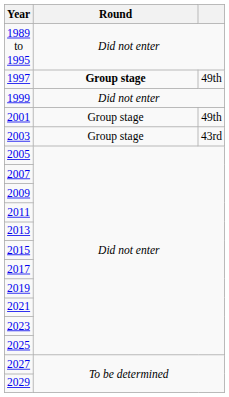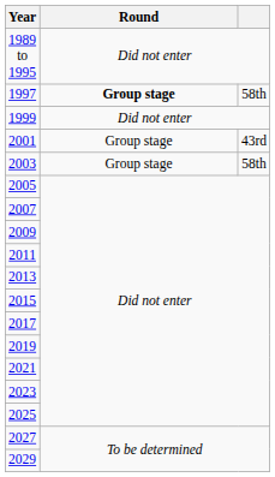 <table class="wikitable" style="text-align: center; font-size:90%">
 <tr>
 <th>Year</th>
 <th style="width:200px">Round</th>
 <th></th>
 </tr>
 <tr>
 <td><a href='#'>1989</a><br>to<br><a href='#'>1995</a></td>
 <td colspan="2"><em>Did not enter</em></td>
 </tr>
 <tr>
 <td><a href='#'>1997</a></td>
 <td><strong>Group stage</strong></td>
-<td>49th</td>
+<td>58th</td>
 </tr>
 <tr>
 <td><a href='#'>1999</a></td>
 <td colspan="2"><em>Did not enter</em></td>
 </tr>
 <tr>
 <td><a href='#'>2001</a></td>
 <td>Group stage</td>
-<td>49th</td>
+<td>43rd</td>
 </tr>
 <tr>
 <td><a href='#'>2003</a></td>
 <td>Group stage</td>
-<td>43rd</td>
+<td>58th</td>
 </tr>
 <tr>
 <td><a href='#'>2005</a></td>
 <td colspan="2" rowspan="11"><em>Did not enter</em></td>
 </tr>
 <tr>
 <td><a href='#'>2007</a></td>
 </tr>
 <tr>
 <td><a href='#'>2009</a></td>
 </tr>
 <tr>
 <td><a href='#'>2011</a></td>
 </tr>
 <tr>
 <td><a href='#'>2013</a></td>
 </tr>
 <tr>
 <td><a href='#'>2015</a></td>
 </tr>
 <tr>
 <td><a href='#'>2017</a></td>
 </tr>
 <tr>
 <td><a href='#'>2019</a></td>
 </tr>
 <tr>
 <td><a href='#'>2021</a></td>
 </tr>
 <tr>
 <td><a href='#'>2023</a></td>
 </tr>
 <tr>
 <td><a href='#'>2025</a></td>
 </tr>
 <tr>
 <td><a href='#'>2027</a></td>
 <td colspan="2" rowspan="2"><em>To be determined</em></td>
 </tr>
 <tr>
 <td><a href='#'>2029</a></td>
 </tr>
 </table>
